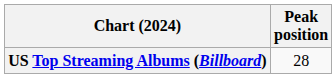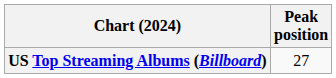 <table class="wikitable sortable plainrowheaders" style="text-align:center">
 <tr>
 <th scope="col">Chart (2024)</th>
 <th scope="col">Peak<br>position</th>
 </tr>
 <tr>
 </tr>
 <tr>
 </tr>
 <tr>
 </tr>
 <tr>
 </tr>
 <tr>
 </tr>
 <tr>
 <th scope="row">US <a href='#'>Top Streaming Albums</a> (<em><a href='#'>Billboard</a></em>)</th>
-<td>28</td>
+<td>27</td>
 </tr>
 </table>
